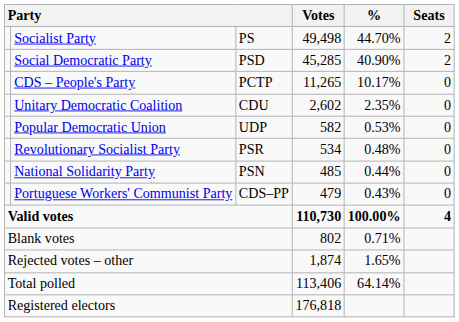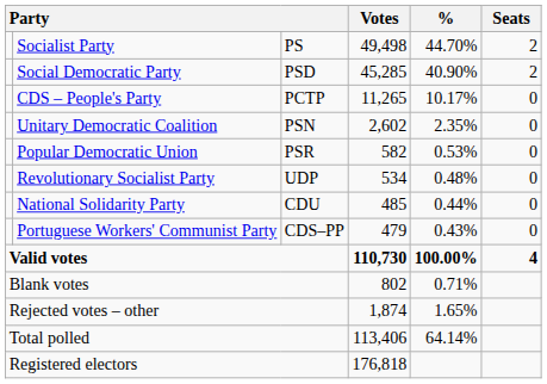 <table class="wikitable" border="1" style="text-align:right;">
 <tr>
 <th style="text-align:left;" colspan=3>Party</th>
 <th align=center width="50">Votes</th>
 <th align=center width="50">%</th>
 <th align=center width="50">Seats</th>
 </tr>
 <tr>
 <td></td>
 <td align=left><a href='#'>Socialist Party</a></td>
 <td align=left>PS</td>
 <td>49,498</td>
 <td>44.70%</td>
 <td>2</td>
 </tr>
 <tr>
 <td></td>
 <td align=left><a href='#'>Social Democratic Party</a></td>
 <td align=left>PSD</td>
 <td>45,285</td>
 <td>40.90%</td>
 <td>2</td>
 </tr>
 <tr>
 <td></td>
 <td align=left><a href='#'>CDS – People's Party</a></td>
 <td align=left>PCTP</td>
 <td>11,265</td>
 <td>10.17%</td>
 <td>0</td>
 </tr>
 <tr>
 <td></td>
 <td align=left style="white-space: nowrap;"><a href='#'>Unitary Democratic Coalition</a></td>
-<td align=left>CDU</td>
+<td align=left>PSN</td>
 <td>2,602</td>
 <td>2.35%</td>
 <td>0</td>
 </tr>
 <tr>
 <td></td>
 <td align=left><a href='#'>Popular Democratic Union</a></td>
-<td align=left>UDP</td>
+<td align=left>PSR</td>
 <td>582</td>
 <td>0.53%</td>
 <td>0</td>
 </tr>
 <tr>
 <td></td>
 <td align=left><a href='#'>Revolutionary Socialist Party</a></td>
-<td align=left>PSR</td>
+<td align=left>UDP</td>
 <td>534</td>
 <td>0.48%</td>
 <td>0</td>
 </tr>
 <tr>
 <td></td>
 <td align=left><a href='#'>National Solidarity Party</a></td>
-<td align=left>PSN</td>
+<td align=left>CDU</td>
 <td>485</td>
 <td>0.44%</td>
 <td>0</td>
 </tr>
 <tr>
 <td></td>
 <td align=left><a href='#'>Portuguese Workers' Communist Party</a></td>
 <td align=left style="white-space: nowrap;">CDS–PP</td>
 <td>479</td>
 <td>0.43%</td>
 <td>0</td>
 </tr>
 <tr style="font-weight:bold">
 <td align=left colspan=3>Valid votes</td>
 <td>110,730</td>
 <td>100.00%</td>
 <td>4</td>
 </tr>
 <tr>
 <td align=left colspan=3>Blank votes</td>
 <td>802</td>
 <td>0.71%</td>
 <td></td>
 </tr>
 <tr>
 <td align=left colspan=3>Rejected votes – other</td>
 <td>1,874</td>
 <td>1.65%</td>
 <td></td>
 </tr>
 <tr>
 <td align=left colspan=3>Total polled</td>
 <td>113,406</td>
 <td>64.14%</td>
 <td></td>
 </tr>
 <tr>
 <td align=left colspan=3>Registered electors</td>
 <td>176,818</td>
 <td></td>
 <td></td>
 </tr>
 </table>
